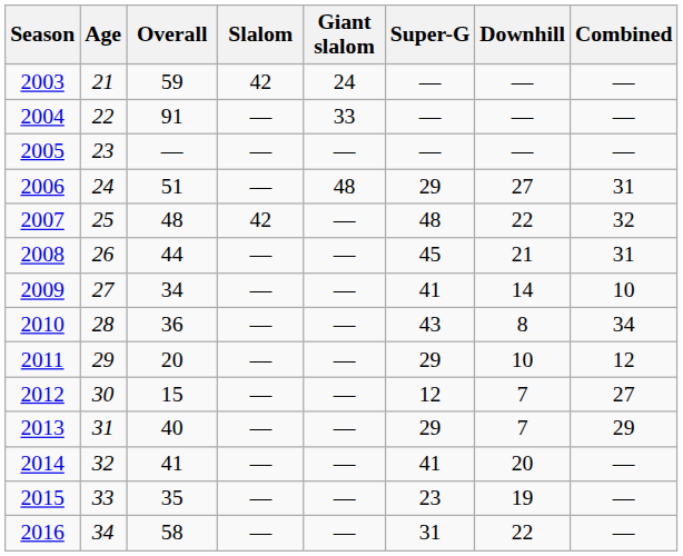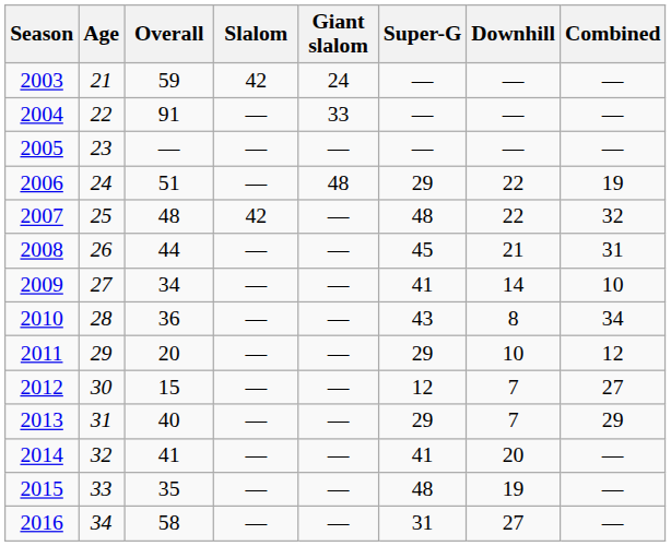 <table class=wikitable style="text-align:center">
 <tr>
 <th>Season</th>
 <th>Age</th>
 <th> Overall </th>
 <th> Slalom </th>
 <th>Giant<br> slalom </th>
 <th>Super-G</th>
 <th>Downhill</th>
 <th>Combined</th>
 </tr>
 <tr>
 <td><a href='#'>2003</a></td>
 <td><em>21</em></td>
 <td>59</td>
 <td>42</td>
 <td>24</td>
 <td>—</td>
 <td>—</td>
 <td>—</td>
 </tr>
 <tr>
 <td><a href='#'>2004</a></td>
 <td><em>22</em></td>
 <td>91</td>
 <td>—</td>
 <td>33</td>
 <td>—</td>
 <td>—</td>
 <td>—</td>
 </tr>
 <tr>
 <td><a href='#'>2005</a></td>
 <td><em>23</em></td>
 <td>—</td>
 <td>—</td>
 <td>—</td>
 <td>—</td>
 <td>—</td>
 <td>—</td>
 </tr>
 <tr>
 <td><a href='#'>2006</a></td>
 <td><em>24</em></td>
 <td>51</td>
 <td>—</td>
 <td>48</td>
 <td>29</td>
-<td>27</td>
-<td>31</td>
+<td>22</td>
+<td>19</td>
 </tr>
 <tr>
 <td><a href='#'>2007</a></td>
 <td><em>25</em></td>
 <td>48</td>
 <td>42</td>
 <td>—</td>
 <td>48</td>
 <td>22</td>
 <td>32</td>
 </tr>
 <tr>
 <td><a href='#'>2008</a></td>
 <td><em>26</em></td>
 <td>44</td>
 <td>—</td>
 <td>—</td>
 <td>45</td>
 <td>21</td>
 <td>31</td>
 </tr>
 <tr>
 <td><a href='#'>2009</a></td>
 <td><em>27</em></td>
 <td>34</td>
 <td>—</td>
 <td>—</td>
 <td>41</td>
 <td>14</td>
 <td>10</td>
 </tr>
 <tr>
 <td><a href='#'>2010</a></td>
 <td><em>28</em></td>
 <td>36</td>
 <td>—</td>
 <td>—</td>
 <td>43</td>
 <td>8</td>
 <td>34</td>
 </tr>
 <tr>
 <td><a href='#'>2011</a></td>
 <td><em>29</em></td>
 <td>20</td>
 <td>—</td>
 <td>—</td>
 <td>29</td>
 <td>10</td>
 <td>12</td>
 </tr>
 <tr>
 <td><a href='#'>2012</a></td>
 <td><em>30</em></td>
 <td>15</td>
 <td>—</td>
 <td>—</td>
 <td>12</td>
 <td>7</td>
 <td>27</td>
 </tr>
 <tr>
 <td><a href='#'>2013</a></td>
 <td><em>31</em></td>
 <td>40</td>
 <td>—</td>
 <td>—</td>
 <td>29</td>
 <td>7</td>
 <td>29</td>
 </tr>
 <tr>
 <td><a href='#'>2014</a></td>
 <td><em>32</em></td>
 <td>41</td>
 <td>—</td>
 <td>—</td>
 <td>41</td>
 <td>20</td>
 <td>—</td>
 </tr>
 <tr>
 <td><a href='#'>2015</a></td>
 <td><em>33</em></td>
 <td>35</td>
 <td>—</td>
 <td>—</td>
-<td>23</td>
+<td>48</td>
 <td>19</td>
 <td>—</td>
 </tr>
 <tr>
 <td><a href='#'>2016</a></td>
 <td><em>34</em></td>
 <td>58</td>
 <td>—</td>
 <td>—</td>
 <td>31</td>
-<td>22</td>
+<td>27</td>
 <td>—</td>
 </tr>
 </table>
